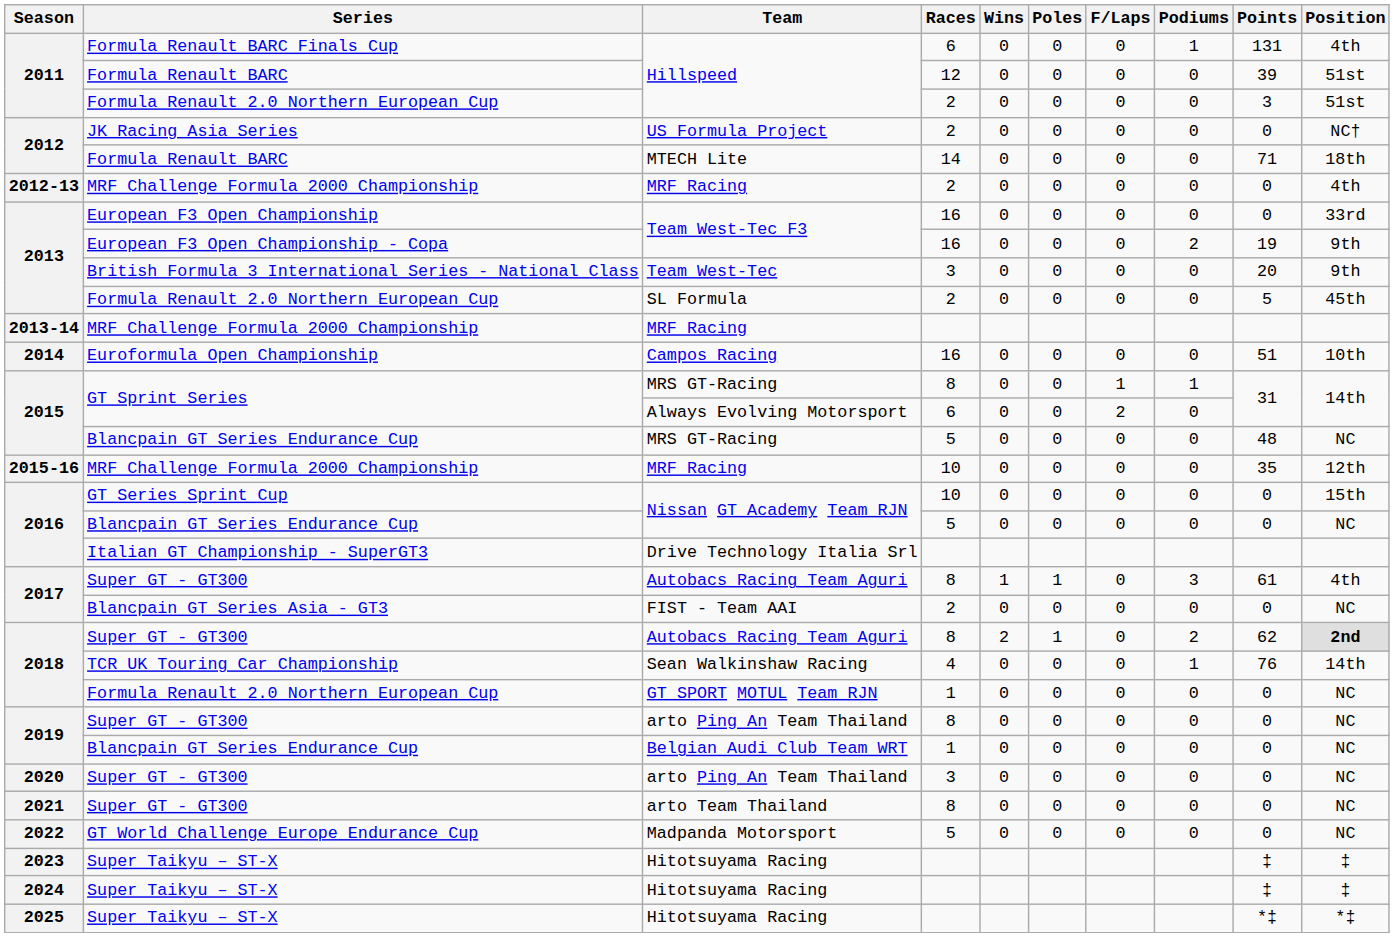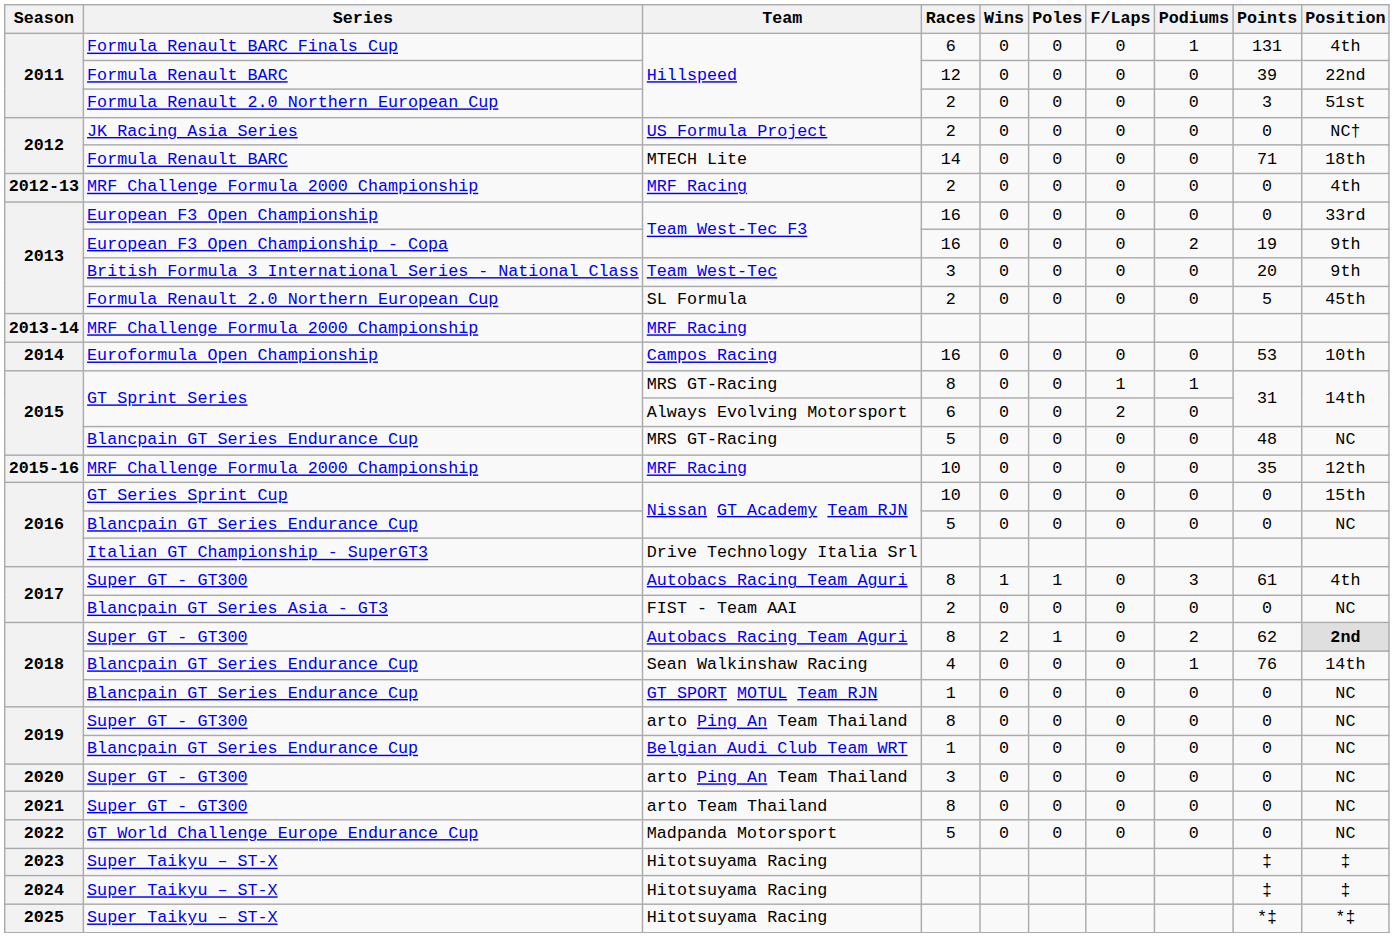 <table class="wikitable" style="font-size: 90%; text-align:center">
 <tr>
 <th>Season</th>
 <th>Series</th>
 <th>Team</th>
 <th>Races</th>
 <th>Wins</th>
 <th>Poles</th>
 <th>F/Laps</th>
 <th>Podiums</th>
 <th>Points</th>
 <th>Position</th>
 </tr>
 <tr>
 <th rowspan="3">2011</th>
 <td align=left><a href='#'>Formula Renault BARC Finals Cup</a></td>
 <td rowspan="3" align=left><a href='#'>Hillspeed</a></td>
 <td>6</td>
 <td>0</td>
 <td>0</td>
 <td>0</td>
 <td>1</td>
 <td>131</td>
 <td>4th</td>
 </tr>
 <tr>
 <td align=left><a href='#'>Formula Renault BARC</a></td>
 <td>12</td>
 <td>0</td>
 <td>0</td>
 <td>0</td>
 <td>0</td>
 <td>39</td>
-<td>51st</td>
+<td>22nd</td>
 </tr>
 <tr>
 <td align=left><a href='#'>Formula Renault 2.0 Northern European Cup</a></td>
 <td>2</td>
 <td>0</td>
 <td>0</td>
 <td>0</td>
 <td>0</td>
 <td>3</td>
 <td>51st</td>
 </tr>
 <tr>
 <th rowspan="2">2012</th>
 <td align=left><a href='#'>JK Racing Asia Series</a></td>
 <td align=left><a href='#'>US Formula Project</a></td>
 <td>2</td>
 <td>0</td>
 <td>0</td>
 <td>0</td>
 <td>0</td>
 <td>0</td>
 <td>NC†</td>
 </tr>
 <tr>
 <td align=left><a href='#'>Formula Renault BARC</a></td>
 <td align=left>MTECH Lite</td>
 <td>14</td>
 <td>0</td>
 <td>0</td>
 <td>0</td>
 <td>0</td>
 <td>71</td>
 <td>18th</td>
 </tr>
 <tr>
 <th>2012-13</th>
 <td align=left><a href='#'>MRF Challenge Formula 2000 Championship</a></td>
 <td align=left><a href='#'>MRF Racing</a></td>
 <td>2</td>
 <td>0</td>
 <td>0</td>
 <td>0</td>
 <td>0</td>
 <td>0</td>
 <td>4th</td>
 </tr>
 <tr>
 <th rowspan=4>2013</th>
 <td align=left><a href='#'>European F3 Open Championship</a></td>
 <td align=left rowspan=2><a href='#'>Team West-Tec F3</a></td>
 <td>16</td>
 <td>0</td>
 <td>0</td>
 <td>0</td>
 <td>0</td>
 <td>0</td>
 <td>33rd</td>
 </tr>
 <tr>
 <td align=left><a href='#'>European F3 Open Championship - Copa</a></td>
 <td>16</td>
 <td>0</td>
 <td>0</td>
 <td>0</td>
 <td>2</td>
 <td>19</td>
 <td>9th</td>
 </tr>
 <tr>
 <td align=left><a href='#'>British Formula 3 International Series - National Class</a></td>
 <td align=left><a href='#'>Team West-Tec</a></td>
 <td>3</td>
 <td>0</td>
 <td>0</td>
 <td>0</td>
 <td>0</td>
 <td>20</td>
 <td>9th</td>
 </tr>
 <tr>
 <td align=left><a href='#'>Formula Renault 2.0 Northern European Cup</a></td>
 <td align=left>SL Formula</td>
 <td>2</td>
 <td>0</td>
 <td>0</td>
 <td>0</td>
 <td>0</td>
 <td>5</td>
 <td>45th</td>
 </tr>
 <tr>
 <th>2013-14</th>
 <td align=left><a href='#'>MRF Challenge Formula 2000 Championship</a></td>
 <td align=left><a href='#'>MRF Racing</a></td>
 <td></td>
 <td></td>
 <td></td>
 <td></td>
 <td></td>
 <td></td>
 <td></td>
 </tr>
 <tr>
 <th>2014</th>
 <td align=left><a href='#'>Euroformula Open Championship</a></td>
 <td align=left><a href='#'>Campos Racing</a></td>
 <td>16</td>
 <td>0</td>
 <td>0</td>
 <td>0</td>
 <td>0</td>
-<td>51</td>
+<td>53</td>
 <td>10th</td>
 </tr>
 <tr>
 <th rowspan=3>2015</th>
 <td align=left rowspan=2><a href='#'>GT Sprint Series</a></td>
 <td align=left>MRS GT-Racing</td>
 <td>8</td>
 <td>0</td>
 <td>0</td>
 <td>1</td>
 <td>1</td>
 <td rowspan=2>31</td>
 <td rowspan=2>14th</td>
 </tr>
 <tr>
 <td align=left>Always Evolving Motorsport</td>
 <td>6</td>
 <td>0</td>
 <td>0</td>
 <td>2</td>
 <td>0</td>
 </tr>
 <tr>
 <td align=left><a href='#'>Blancpain GT Series Endurance Cup</a></td>
 <td align=left>MRS GT-Racing</td>
 <td>5</td>
 <td>0</td>
 <td>0</td>
 <td>0</td>
 <td>0</td>
 <td>48</td>
 <td>NC</td>
 </tr>
 <tr>
 <th>2015-16</th>
 <td align=left><a href='#'>MRF Challenge Formula 2000 Championship</a></td>
 <td align=left><a href='#'>MRF Racing</a></td>
 <td>10</td>
 <td>0</td>
 <td>0</td>
 <td>0</td>
 <td>0</td>
 <td>35</td>
 <td>12th</td>
 </tr>
 <tr>
 <th rowspan="3">2016</th>
 <td align="left"><a href='#'>GT Series Sprint Cup</a></td>
 <td rowspan="2" align="left"><a href='#'>Nissan</a> <a href='#'>GT Academy</a> <a href='#'>Team RJN</a></td>
 <td>10</td>
 <td>0</td>
 <td>0</td>
 <td>0</td>
 <td>0</td>
 <td>0</td>
 <td>15th</td>
 </tr>
 <tr>
 <td align=left><a href='#'>Blancpain GT Series Endurance Cup</a></td>
 <td>5</td>
 <td>0</td>
 <td>0</td>
 <td>0</td>
 <td>0</td>
 <td>0</td>
 <td>NC</td>
 </tr>
 <tr>
 <td align=left><a href='#'>Italian GT Championship - SuperGT3</a></td>
 <td align=left>Drive Technology Italia Srl</td>
 <td></td>
 <td></td>
 <td></td>
 <td></td>
 <td></td>
 <td></td>
 <td></td>
 </tr>
 <tr>
 <th rowspan="2">2017</th>
 <td align="left"><a href='#'>Super GT - GT300</a></td>
 <td align="left"><a href='#'>Autobacs Racing Team Aguri</a></td>
 <td>8</td>
 <td>1</td>
 <td>1</td>
 <td>0</td>
 <td>3</td>
 <td>61</td>
 <td>4th</td>
 </tr>
 <tr>
 <td align=left><a href='#'>Blancpain GT Series Asia - GT3</a></td>
 <td align=left>FIST - Team AAI</td>
 <td>2</td>
 <td>0</td>
 <td>0</td>
 <td>0</td>
 <td>0</td>
 <td>0</td>
 <td>NC</td>
 </tr>
 <tr>
 <th rowspan="3">2018</th>
 <td align="left"><a href='#'>Super GT - GT300</a></td>
 <td align="left"><a href='#'>Autobacs Racing Team Aguri</a></td>
 <td>8</td>
 <td>2</td>
 <td>1</td>
 <td>0</td>
 <td>2</td>
 <td>62</td>
 <td style="background:#dfdfdf;"><strong>2nd</strong></td>
 </tr>
 <tr>
-<td align=left><a href='#'>TCR UK Touring Car Championship</a></td>
+<td align=left><a href='#'>Blancpain GT Series Endurance Cup</a></td>
 <td align=left>Sean Walkinshaw Racing</td>
 <td>4</td>
 <td>0</td>
 <td>0</td>
 <td>0</td>
 <td>1</td>
 <td>76</td>
 <td>14th</td>
 </tr>
 <tr>
-<td align=left><a href='#'>Formula Renault 2.0 Northern European Cup</a></td>
+<td align=left><a href='#'>Blancpain GT Series Endurance Cup</a></td>
 <td align=left><a href='#'>GT SPORT</a> <a href='#'>MOTUL</a> <a href='#'>Team RJN</a></td>
 <td>1</td>
 <td>0</td>
 <td>0</td>
 <td>0</td>
 <td>0</td>
 <td>0</td>
 <td>NC</td>
 </tr>
 <tr>
 <th rowspan="2">2019</th>
 <td align="left"><a href='#'>Super GT - GT300</a></td>
 <td align="left">arto <a href='#'>Ping An</a> Team Thailand</td>
 <td>8</td>
 <td>0</td>
 <td>0</td>
 <td>0</td>
 <td>0</td>
 <td>0</td>
 <td>NC</td>
 </tr>
 <tr>
 <td align=left><a href='#'>Blancpain GT Series Endurance Cup</a></td>
 <td align=left><a href='#'>Belgian Audi Club Team WRT</a></td>
 <td>1</td>
 <td>0</td>
 <td>0</td>
 <td>0</td>
 <td>0</td>
 <td>0</td>
 <td>NC</td>
 </tr>
 <tr>
 <th>2020</th>
 <td align=left><a href='#'>Super GT - GT300</a></td>
 <td align=left>arto <a href='#'>Ping An</a> Team Thailand</td>
 <td>3</td>
 <td>0</td>
 <td>0</td>
 <td>0</td>
 <td>0</td>
 <td>0</td>
 <td>NC</td>
 </tr>
 <tr>
 <th>2021</th>
 <td align=left><a href='#'>Super GT - GT300</a></td>
 <td align=left>arto Team Thailand</td>
 <td>8</td>
 <td>0</td>
 <td>0</td>
 <td>0</td>
 <td>0</td>
 <td>0</td>
 <td>NC</td>
 </tr>
 <tr>
 <th>2022</th>
 <td align=left><a href='#'>GT World Challenge Europe Endurance Cup</a></td>
 <td align=left>Madpanda Motorsport</td>
 <td>5</td>
 <td>0</td>
 <td>0</td>
 <td>0</td>
 <td>0</td>
 <td>0</td>
 <td>NC</td>
 </tr>
 <tr>
 <th>2023</th>
 <td align=left><a href='#'>Super Taikyu – ST-X</a></td>
 <td align=left>Hitotsuyama Racing</td>
 <td></td>
 <td></td>
 <td></td>
 <td></td>
 <td></td>
 <td>‡</td>
 <td>‡</td>
 </tr>
 <tr>
 <th>2024</th>
 <td align=left><a href='#'>Super Taikyu – ST-X</a></td>
 <td align=left>Hitotsuyama Racing</td>
 <td></td>
 <td></td>
 <td></td>
 <td></td>
 <td></td>
 <td>‡</td>
 <td>‡</td>
 </tr>
 <tr>
 <th>2025</th>
 <td align=left><a href='#'>Super Taikyu – ST-X</a></td>
 <td align=left>Hitotsuyama Racing</td>
 <td></td>
 <td></td>
 <td></td>
 <td></td>
 <td></td>
 <td>*‡</td>
 <td>*‡</td>
 </tr>
 <tr>
 </tr>
 </table>
